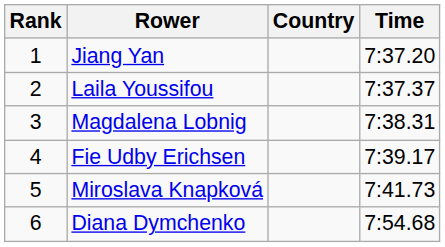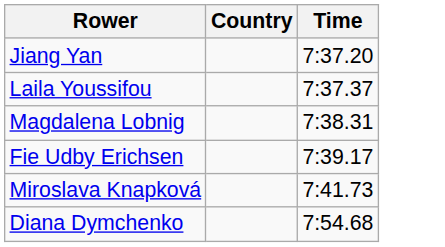 <table class="wikitable" style="text-align:center">
 <tr>
-<th>Rank</th>
 <th>Rower</th>
 <th>Country</th>
 <th>Time</th>
 </tr>
 <tr>
-<td>1</td>
 <td align="left"><a href='#'>Jiang Yan</a></td>
 <td align="left"></td>
 <td>7:37.20</td>
 </tr>
 <tr>
-<td>2</td>
 <td align="left"><a href='#'>Laila Youssifou</a></td>
 <td align="left"></td>
 <td>7:37.37</td>
 </tr>
 <tr>
-<td>3</td>
 <td align="left"><a href='#'>Magdalena Lobnig</a></td>
 <td align="left"></td>
 <td>7:38.31</td>
 </tr>
 <tr>
-<td>4</td>
 <td align="left"><a href='#'>Fie Udby Erichsen</a></td>
 <td align="left"></td>
 <td>7:39.17</td>
 </tr>
 <tr>
-<td>5</td>
 <td align="left"><a href='#'>Miroslava Knapková</a></td>
 <td align="left"></td>
 <td>7:41.73</td>
 </tr>
 <tr>
-<td>6</td>
 <td align="left"><a href='#'>Diana Dymchenko</a></td>
 <td align="left"></td>
 <td>7:54.68</td>
 </tr>
 </table>
